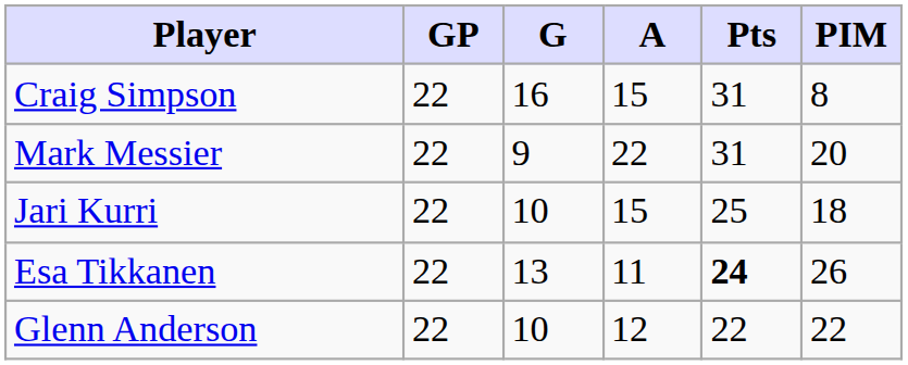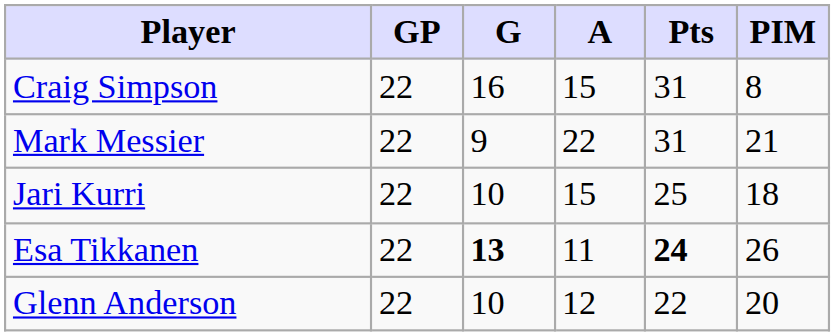 <table class="wikitable">
 <tr>
 <th style="background:#ddf; width:40%;">Player</th>
 <th style="background:#ddf; width:10%;">GP</th>
 <th style="background:#ddf; width:10%;">G</th>
 <th style="background:#ddf; width:10%;">A</th>
 <th style="background:#ddf; width:10%;">Pts</th>
 <th style="background:#ddf; width:10%;">PIM</th>
 </tr>
 <tr>
 <td><a href='#'>Craig Simpson</a></td>
 <td>22</td>
 <td>16</td>
 <td>15</td>
 <td>31</td>
 <td>8</td>
 </tr>
 <tr>
 <td><a href='#'>Mark Messier</a></td>
 <td>22</td>
 <td>9</td>
 <td>22</td>
 <td>31</td>
-<td>20</td>
+<td>21</td>
 </tr>
 <tr>
 <td><a href='#'>Jari Kurri</a></td>
 <td>22</td>
 <td>10</td>
 <td>15</td>
 <td>25</td>
 <td>18</td>
 </tr>
 <tr>
 <td><a href='#'>Esa Tikkanen</a></td>
 <td>22</td>
-<td>13</td>
+<td><strong>13</strong></td>
 <td>11</td>
 <td><strong>24</strong></td>
 <td>26</td>
 </tr>
 <tr>
 <td><a href='#'>Glenn Anderson</a></td>
 <td>22</td>
 <td>10</td>
 <td>12</td>
 <td>22</td>
-<td>22</td>
+<td>20</td>
 </tr>
 </table>
